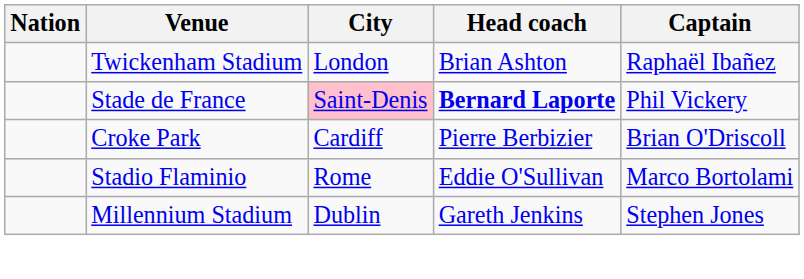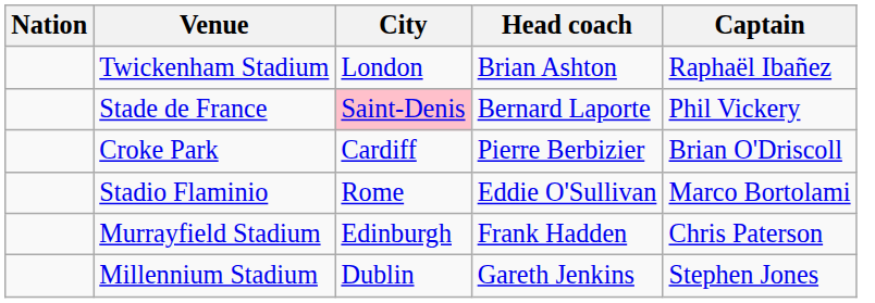 <table class="wikitable">
 <tr>
 <th>Nation</th>
 <th>Venue</th>
 <th>City</th>
 <th>Head coach</th>
 <th>Captain</th>
 </tr>
 <tr>
 <td></td>
 <td><a href='#'>Twickenham Stadium</a></td>
 <td><a href='#'>London</a></td>
 <td> <a href='#'>Brian Ashton</a></td>
 <td><a href='#'>Raphaël Ibañez</a></td>
 </tr>
 <tr>
 <td></td>
 <td><a href='#'>Stade de France</a></td>
 <td style="background: pink;"><a href='#'>Saint-Denis</a></td>
-<td><strong> <a href='#'>Bernard Laporte</a></strong></td>
+<td> <a href='#'>Bernard Laporte</a></td>
 <td><a href='#'>Phil Vickery</a></td>
 </tr>
 <tr>
 <td></td>
 <td><a href='#'>Croke Park</a></td>
 <td><a href='#'>Cardiff</a></td>
 <td> <a href='#'>Pierre Berbizier</a></td>
 <td><a href='#'>Brian O'Driscoll</a></td>
 </tr>
 <tr>
 <td></td>
 <td><a href='#'>Stadio Flaminio</a></td>
 <td><a href='#'>Rome</a></td>
 <td> <a href='#'>Eddie O'Sullivan</a></td>
 <td><a href='#'>Marco Bortolami</a></td>
 </tr>
 <tr>
 <td></td>
+<td><a href='#'>Murrayfield Stadium</a></td>
+<td><a href='#'>Edinburgh</a></td>
+<td> <a href='#'>Frank Hadden</a></td>
+<td><a href='#'>Chris Paterson</a></td>
+</tr>
+<tr>
+<td></td>
 <td><a href='#'>Millennium Stadium</a></td>
 <td><a href='#'>Dublin</a></td>
 <td> <a href='#'>Gareth Jenkins</a></td>
 <td><a href='#'>Stephen Jones</a></td>
 </tr>
 </table>
